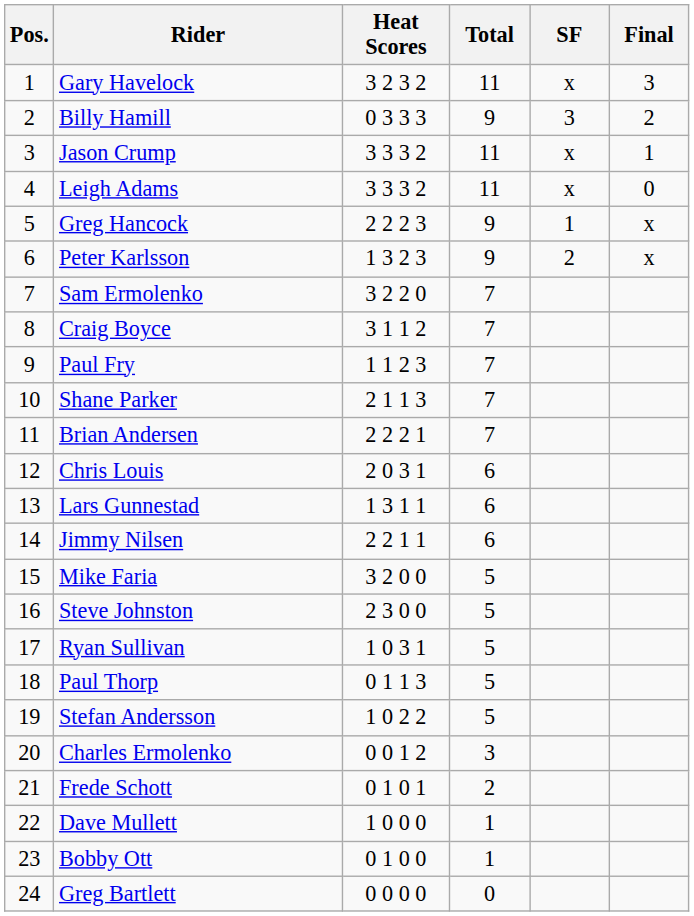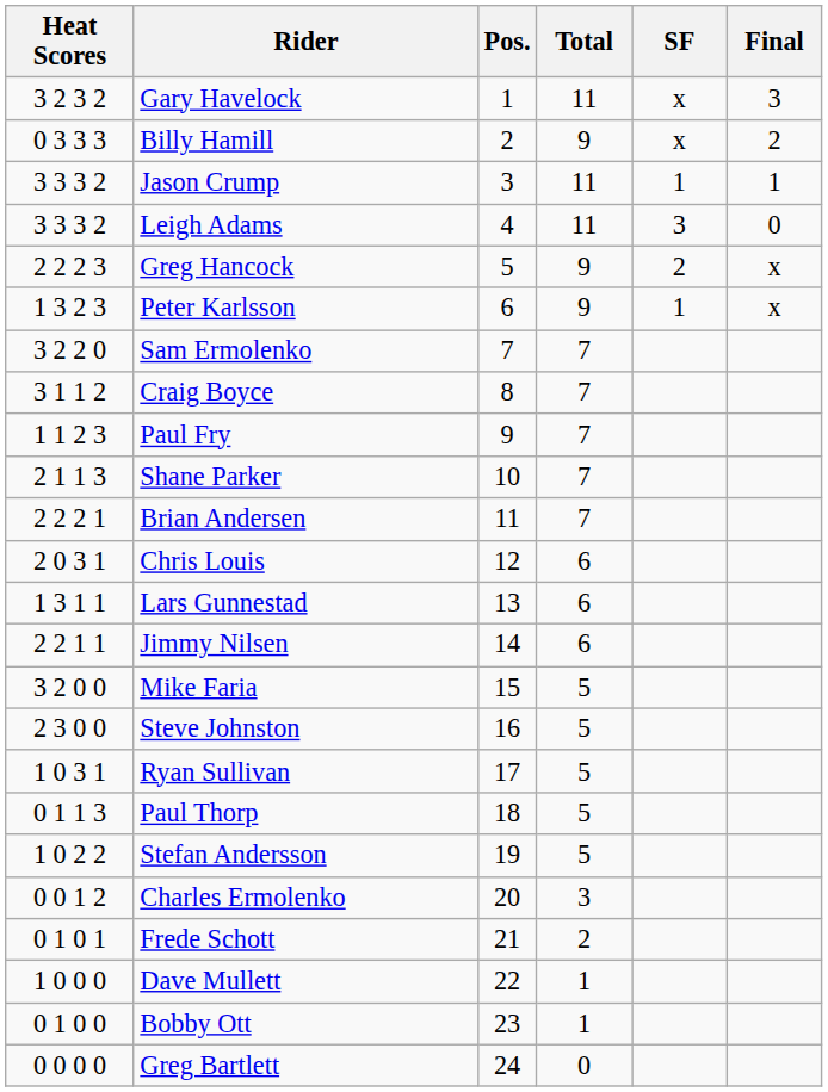 <table class=wikitable>
 <tr>
+<th width=70px>Heat Scores</th>
+<th width=200px>Rider</th>
 <th width=25px>Pos.</th>
-<th width=200px>Rider</th>
-<th width=70px>Heat Scores</th>
 <th width=50px>Total</th>
 <th width=50px>SF</th>
 <th width=50px>Final</th>
 </tr>
 <tr align=center >
+<td>3 2 3 2</td>
+<td align=left> <a href='#'>Gary Havelock</a></td>
 <td>1</td>
-<td align=left> <a href='#'>Gary Havelock</a></td>
-<td>3 2 3 2</td>
 <td>11</td>
 <td>x</td>
 <td>3</td>
 </tr>
 <tr align=center>
+<td>0 3 3 3</td>
+<td align=left> <a href='#'>Billy Hamill</a></td>
 <td>2</td>
-<td align=left> <a href='#'>Billy Hamill</a></td>
-<td>0 3 3 3</td>
 <td>9</td>
-<td>3</td>
+<td>x</td>
 <td>2</td>
 </tr>
 <tr align=center>
+<td>3 3 3 2</td>
+<td align=left> <a href='#'>Jason Crump</a></td>
 <td>3</td>
-<td align=left> <a href='#'>Jason Crump</a></td>
-<td>3 3 3 2</td>
 <td>11</td>
-<td>x</td>
+<td>1</td>
 <td>1</td>
 </tr>
 <tr align=center>
+<td>3 3 3 2</td>
+<td align=left> <a href='#'>Leigh Adams</a></td>
 <td>4</td>
-<td align=left> <a href='#'>Leigh Adams</a></td>
-<td>3 3 3 2</td>
 <td>11</td>
-<td>x</td>
+<td>3</td>
 <td>0</td>
 </tr>
 <tr align=center>
+<td>2 2 2 3</td>
+<td align=left> <a href='#'>Greg Hancock</a></td>
 <td>5</td>
-<td align=left> <a href='#'>Greg Hancock</a></td>
-<td>2 2 2 3</td>
+<td>9</td>
+<td>2</td>
+<td>x</td>
+</tr>
+<tr align=center>
+<td>1 3 2 3</td>
+<td align=left> <a href='#'>Peter Karlsson</a></td>
+<td>6</td>
 <td>9</td>
 <td>1</td>
 <td>x</td>
 </tr>
 <tr align=center>
-<td>6</td>
-<td align=left> <a href='#'>Peter Karlsson</a></td>
-<td>1 3 2 3</td>
-<td>9</td>
-<td>2</td>
-<td>x</td>
-</tr>
-<tr align=center>
+<td>3 2 2 0</td>
+<td align=left> <a href='#'>Sam Ermolenko</a></td>
 <td>7</td>
-<td align=left> <a href='#'>Sam Ermolenko</a></td>
-<td>3 2 2 0</td>
 <td>7</td>
 <td></td>
 <td></td>
 </tr>
 <tr align=center>
+<td>3 1 1 2</td>
+<td align=left> <a href='#'>Craig Boyce</a></td>
 <td>8</td>
-<td align=left> <a href='#'>Craig Boyce</a></td>
-<td>3 1 1 2</td>
 <td>7</td>
 <td></td>
 <td></td>
 </tr>
 <tr align=center>
+<td>1 1 2 3</td>
+<td align=left> <a href='#'>Paul Fry</a></td>
 <td>9</td>
-<td align=left> <a href='#'>Paul Fry</a></td>
-<td>1 1 2 3</td>
 <td>7</td>
 <td></td>
 <td></td>
 </tr>
 <tr align=center>
+<td>2 1 1 3</td>
+<td align=left> <a href='#'>Shane Parker</a></td>
 <td>10</td>
-<td align=left> <a href='#'>Shane Parker</a></td>
-<td>2 1 1 3</td>
 <td>7</td>
 <td></td>
 <td></td>
 </tr>
 <tr align=center>
+<td>2 2 2 1</td>
+<td align=left> <a href='#'>Brian Andersen</a></td>
 <td>11</td>
-<td align=left> <a href='#'>Brian Andersen</a></td>
-<td>2 2 2 1</td>
 <td>7</td>
 <td></td>
 <td></td>
 </tr>
 <tr align=center>
+<td>2 0 3 1</td>
+<td align=left> <a href='#'>Chris Louis</a></td>
 <td>12</td>
-<td align=left> <a href='#'>Chris Louis</a></td>
-<td>2 0 3 1</td>
 <td>6</td>
 <td></td>
 <td></td>
 </tr>
 <tr align=center>
+<td>1 3 1 1</td>
+<td align=left> <a href='#'>Lars Gunnestad</a></td>
 <td>13</td>
-<td align=left> <a href='#'>Lars Gunnestad</a></td>
-<td>1 3 1 1</td>
 <td>6</td>
 <td></td>
 <td></td>
 </tr>
 <tr align=center>
+<td>2 2 1 1</td>
+<td align=left> <a href='#'>Jimmy Nilsen</a></td>
 <td>14</td>
-<td align=left> <a href='#'>Jimmy Nilsen</a></td>
-<td>2 2 1 1</td>
 <td>6</td>
 <td></td>
 <td></td>
 </tr>
 <tr align=center>
+<td>3 2 0 0</td>
+<td align=left> <a href='#'>Mike Faria</a></td>
 <td>15</td>
-<td align=left> <a href='#'>Mike Faria</a></td>
-<td>3 2 0 0</td>
 <td>5</td>
 <td></td>
 <td></td>
 </tr>
 <tr align=center>
+<td>2 3 0 0</td>
+<td align=left> <a href='#'>Steve Johnston</a></td>
 <td>16</td>
-<td align=left> <a href='#'>Steve Johnston</a></td>
-<td>2 3 0 0</td>
 <td>5</td>
 <td></td>
 <td></td>
 </tr>
 <tr align=center>
+<td>1 0 3 1</td>
+<td align=left> <a href='#'>Ryan Sullivan</a></td>
 <td>17</td>
-<td align=left> <a href='#'>Ryan Sullivan</a></td>
-<td>1 0 3 1</td>
 <td>5</td>
 <td></td>
 <td></td>
 </tr>
 <tr align=center>
+<td>0 1 1 3</td>
+<td align=left> <a href='#'>Paul Thorp</a></td>
 <td>18</td>
-<td align=left> <a href='#'>Paul Thorp</a></td>
-<td>0 1 1 3</td>
 <td>5</td>
 <td></td>
 <td></td>
 </tr>
 <tr align=center>
+<td>1 0 2 2</td>
+<td align=left> <a href='#'>Stefan Andersson</a></td>
 <td>19</td>
-<td align=left> <a href='#'>Stefan Andersson</a></td>
-<td>1 0 2 2</td>
 <td>5</td>
 <td></td>
 <td></td>
 </tr>
 <tr align=center>
+<td>0 0 1 2</td>
+<td align=left> <a href='#'>Charles Ermolenko</a></td>
 <td>20</td>
-<td align=left> <a href='#'>Charles Ermolenko</a></td>
-<td>0 0 1 2</td>
 <td>3</td>
 <td></td>
 <td></td>
 </tr>
 <tr align=center>
+<td>0 1 0 1</td>
+<td align=left> <a href='#'>Frede Schott</a></td>
 <td>21</td>
-<td align=left> <a href='#'>Frede Schott</a></td>
-<td>0 1 0 1</td>
 <td>2</td>
 <td></td>
 <td></td>
 </tr>
 <tr align=center>
+<td>1 0 0 0</td>
+<td align=left> <a href='#'>Dave Mullett</a></td>
 <td>22</td>
-<td align=left> <a href='#'>Dave Mullett</a></td>
-<td>1 0 0 0</td>
 <td>1</td>
 <td></td>
 <td></td>
 </tr>
 <tr align=center>
+<td>0 1 0 0</td>
+<td align=left> <a href='#'>Bobby Ott</a></td>
 <td>23</td>
-<td align=left> <a href='#'>Bobby Ott</a></td>
-<td>0 1 0 0</td>
 <td>1</td>
 <td></td>
 <td></td>
 </tr>
 <tr align=center>
+<td>0 0 0 0</td>
+<td align=left> <a href='#'>Greg Bartlett</a></td>
 <td>24</td>
-<td align=left> <a href='#'>Greg Bartlett</a></td>
-<td>0 0 0 0</td>
 <td>0</td>
 <td></td>
 <td></td>
 </tr>
 </table>
